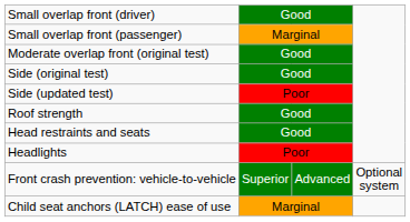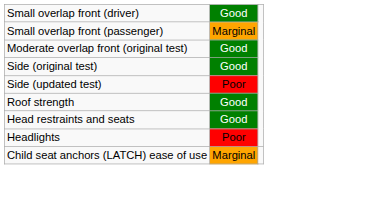 <table class="wikitable">
 <tr>
 <td>Small overlap front (driver)</td>
 <td colspan="2" style="text-align:center;color:white;background: green">Good</td>
 <td rowspan="8"></td>
 </tr>
 <tr>
 <td>Small overlap front (passenger)</td>
 <td colspan="2" style="text-align:center;color:black;background:orange">Marginal</td>
 </tr>
 <tr>
 <td>Moderate overlap front (original test)</td>
 <td colspan="2" style="text-align:center;color:white;background: green">Good</td>
 </tr>
 <tr>
 <td>Side (original test)</td>
 <td colspan="2" style="text-align:center;color:white;background: green">Good</td>
 </tr>
 <tr>
 <td>Side (updated test)</td>
 <td colspan="2" style="text-align:center;color:black;background:red">Poor</td>
 </tr>
 <tr>
 <td>Roof strength</td>
 <td colspan="2" style="text-align:center;color:white;background: green">Good</td>
 </tr>
 <tr>
 <td>Head restraints and seats</td>
 <td colspan="2" style="text-align:center;color:white;background: green">Good</td>
 </tr>
 <tr>
 <td>Headlights</td>
 <td colspan="2" style="text-align:center;color:black;background:red">Poor</td>
 </tr>
 <tr>
-<td>Front crash prevention: vehicle-to-vehicle</td>
-<td style="text-align:center;color:white;background: green">Superior</td>
-<td style="text-align:center;color:white;background: green">Advanced</td>
-<td style="text-align:center">Optional<br>system</td>
-</tr>
-<tr>
 <td>Child seat anchors (LATCH) ease of use</td>
 <td colspan="2" style="text-align:center;color:black;background:orange">Marginal</td>
 <td></td>
 </tr>
 </table>
